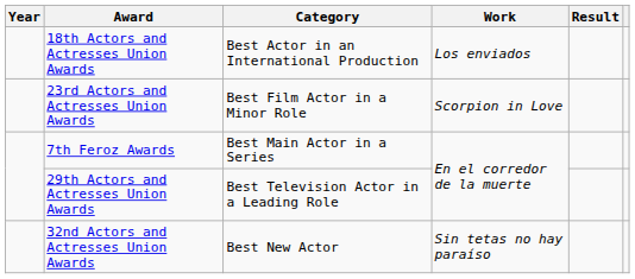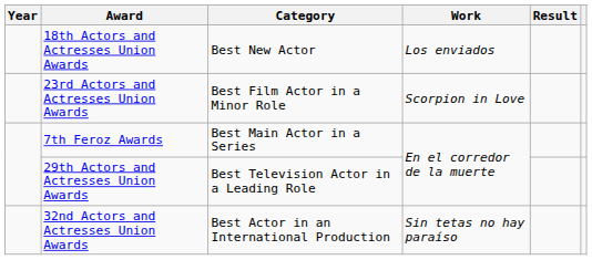 <table class="wikitable sortable plainrowheaders">
 <tr>
 <th>Year</th>
 <th>Award</th>
 <th>Category</th>
 <th>Work</th>
 <th>Result</th>
 <th scope="col" class="unsortable"></th>
 </tr>
 <tr>
 <td></td>
 <td><a href='#'>18th Actors and Actresses Union Awards</a></td>
-<td>Best Actor in an International Production</td>
+<td>Best New Actor</td>
 <td><em>Los enviados</em></td>
 <td></td>
 <td></td>
 </tr>
 <tr>
 <td></td>
 <td><a href='#'>23rd Actors and Actresses Union Awards</a></td>
 <td>Best Film Actor in a Minor Role</td>
 <td><em>Scorpion in Love</em></td>
 <td></td>
 <td></td>
 </tr>
 <tr>
 <td rowspan = "2"></td>
 <td><a href='#'>7th Feroz Awards</a></td>
 <td>Best Main Actor in a Series</td>
 <td rowspan = "2"><em>En el corredor de la muerte</em></td>
 <td></td>
 <td></td>
 </tr>
 <tr>
 <td><a href='#'>29th Actors and Actresses Union Awards</a></td>
 <td>Best Television Actor in a Leading Role</td>
 <td></td>
 <td></td>
 </tr>
 <tr>
 <td></td>
 <td><a href='#'>32nd Actors and Actresses Union Awards</a></td>
-<td>Best New Actor</td>
+<td>Best Actor in an International Production</td>
 <td><em>Sin tetas no hay paraíso</em></td>
 <td></td>
 <td></td>
 </tr>
 </table>
